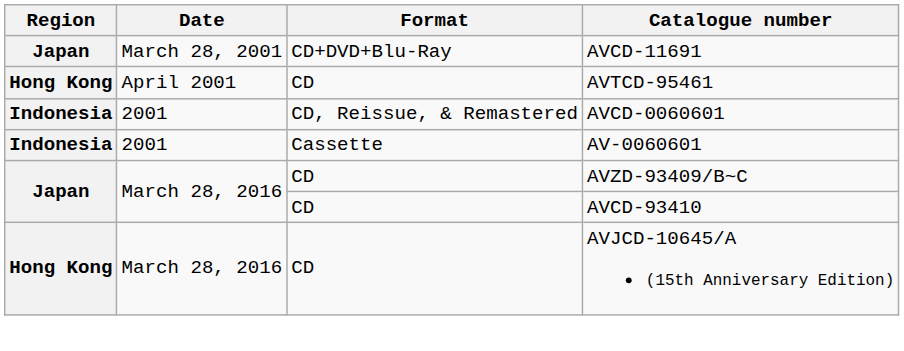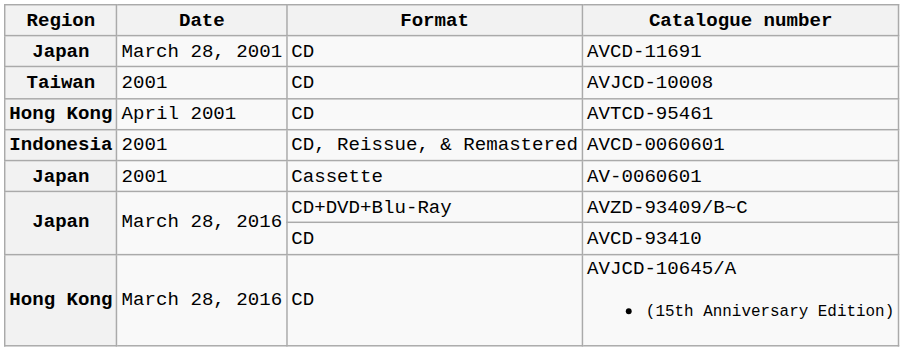 <table class="wikitable plainrowheaders">
 <tr>
 <th>Region</th>
 <th>Date</th>
 <th>Format</th>
 <th>Catalogue number</th>
 </tr>
 <tr>
 <th scope="row">Japan</th>
 <td>March 28, 2001</td>
-<td>CD+DVD+Blu-Ray</td>
+<td>CD</td>
 <td>AVCD-11691</td>
+</tr>
+<tr>
+<th scope="row">Taiwan</th>
+<td>2001</td>
+<td>CD</td>
+<td>AVJCD-10008</td>
 </tr>
 <tr>
 <th scope="row">Hong Kong</th>
 <td>April 2001</td>
 <td>CD</td>
 <td>AVTCD-95461</td>
 </tr>
 <tr>
 <th scope="row">Indonesia</th>
 <td>2001</td>
 <td>CD, Reissue, & Remastered</td>
 <td>AVCD-0060601</td>
 </tr>
 <tr>
-<th scope="row">Indonesia</th>
+<th scope="row">Japan</th>
 <td>2001</td>
 <td>Cassette</td>
 <td>AV-0060601</td>
 </tr>
 <tr>
 <th scope="row" rowspan="2">Japan</th>
 <td rowspan="2">March 28, 2016</td>
-<td>CD</td>
+<td>CD+DVD+Blu-Ray</td>
 <td>AVZD-93409/B~C</td>
 </tr>
 <tr>
 <td>CD</td>
 <td>AVCD-93410</td>
 </tr>
 <tr>
 <th scope="row">Hong Kong</th>
 <td>March 28, 2016</td>
 <td>CD</td>
 <td>AVJCD-10645/A<br><ul><li><small>(15th Anniversary Edition)</small></li></ul></td>
 </tr>
 </table>
